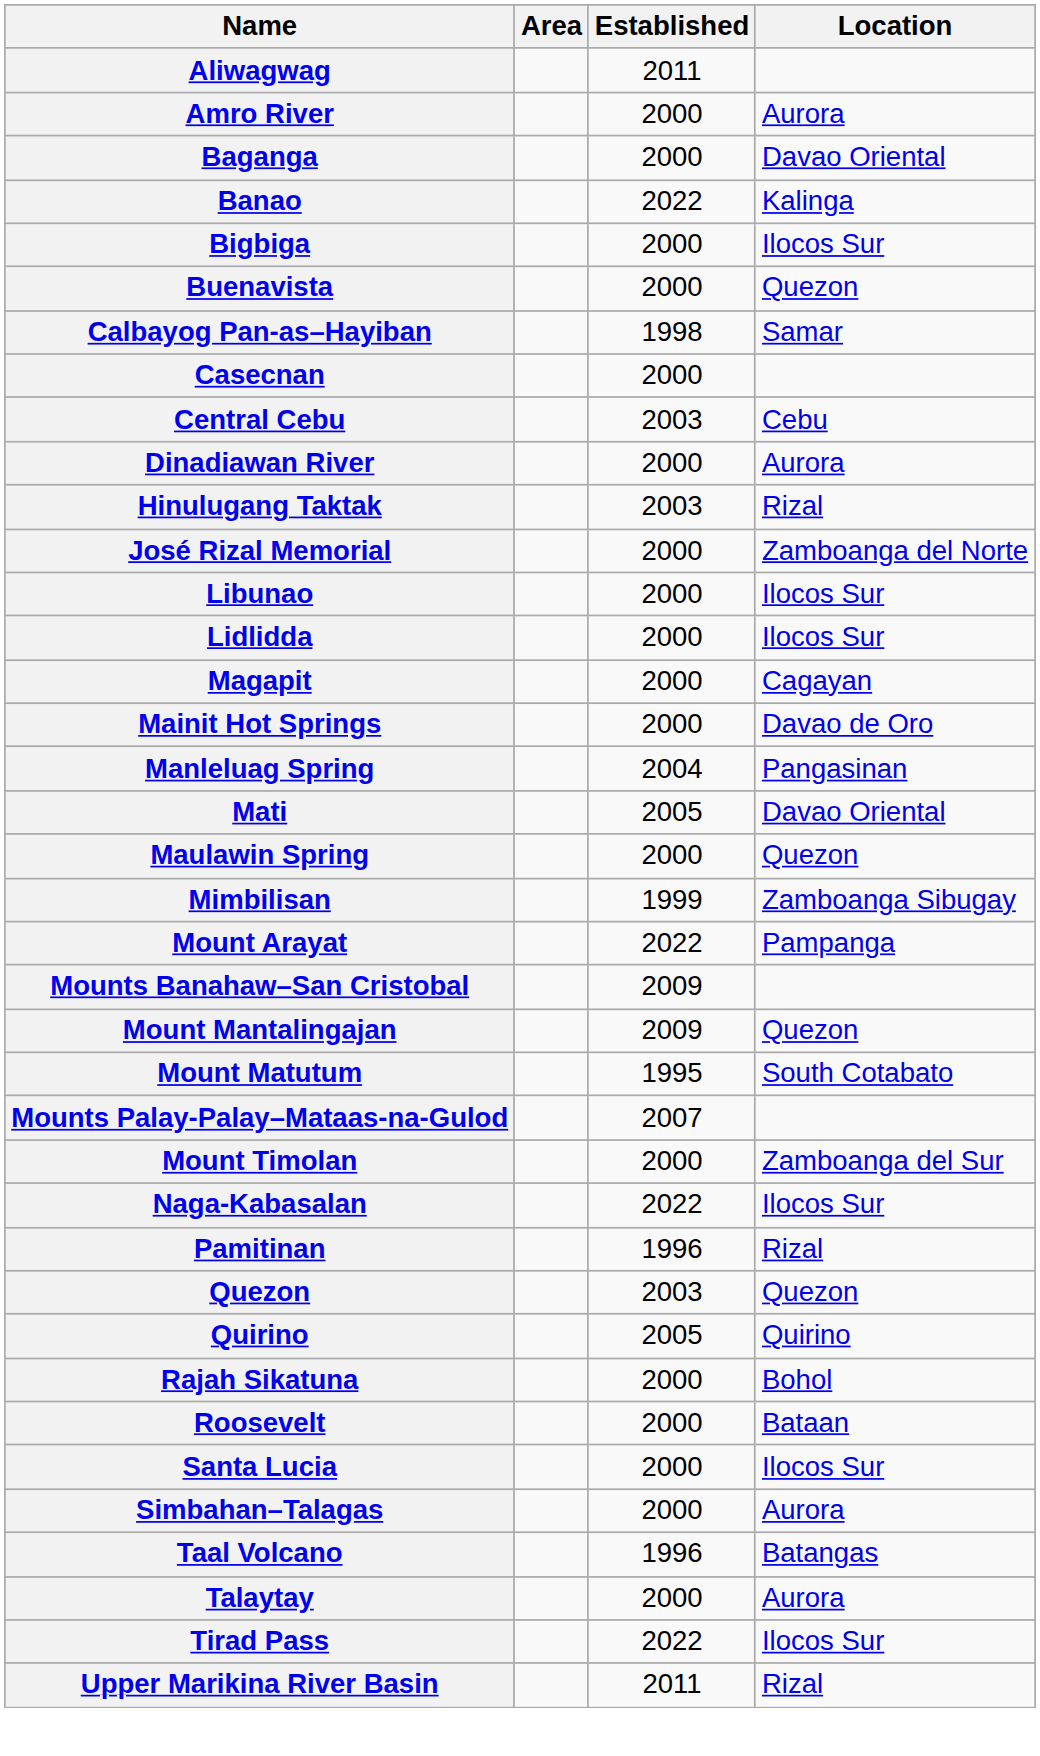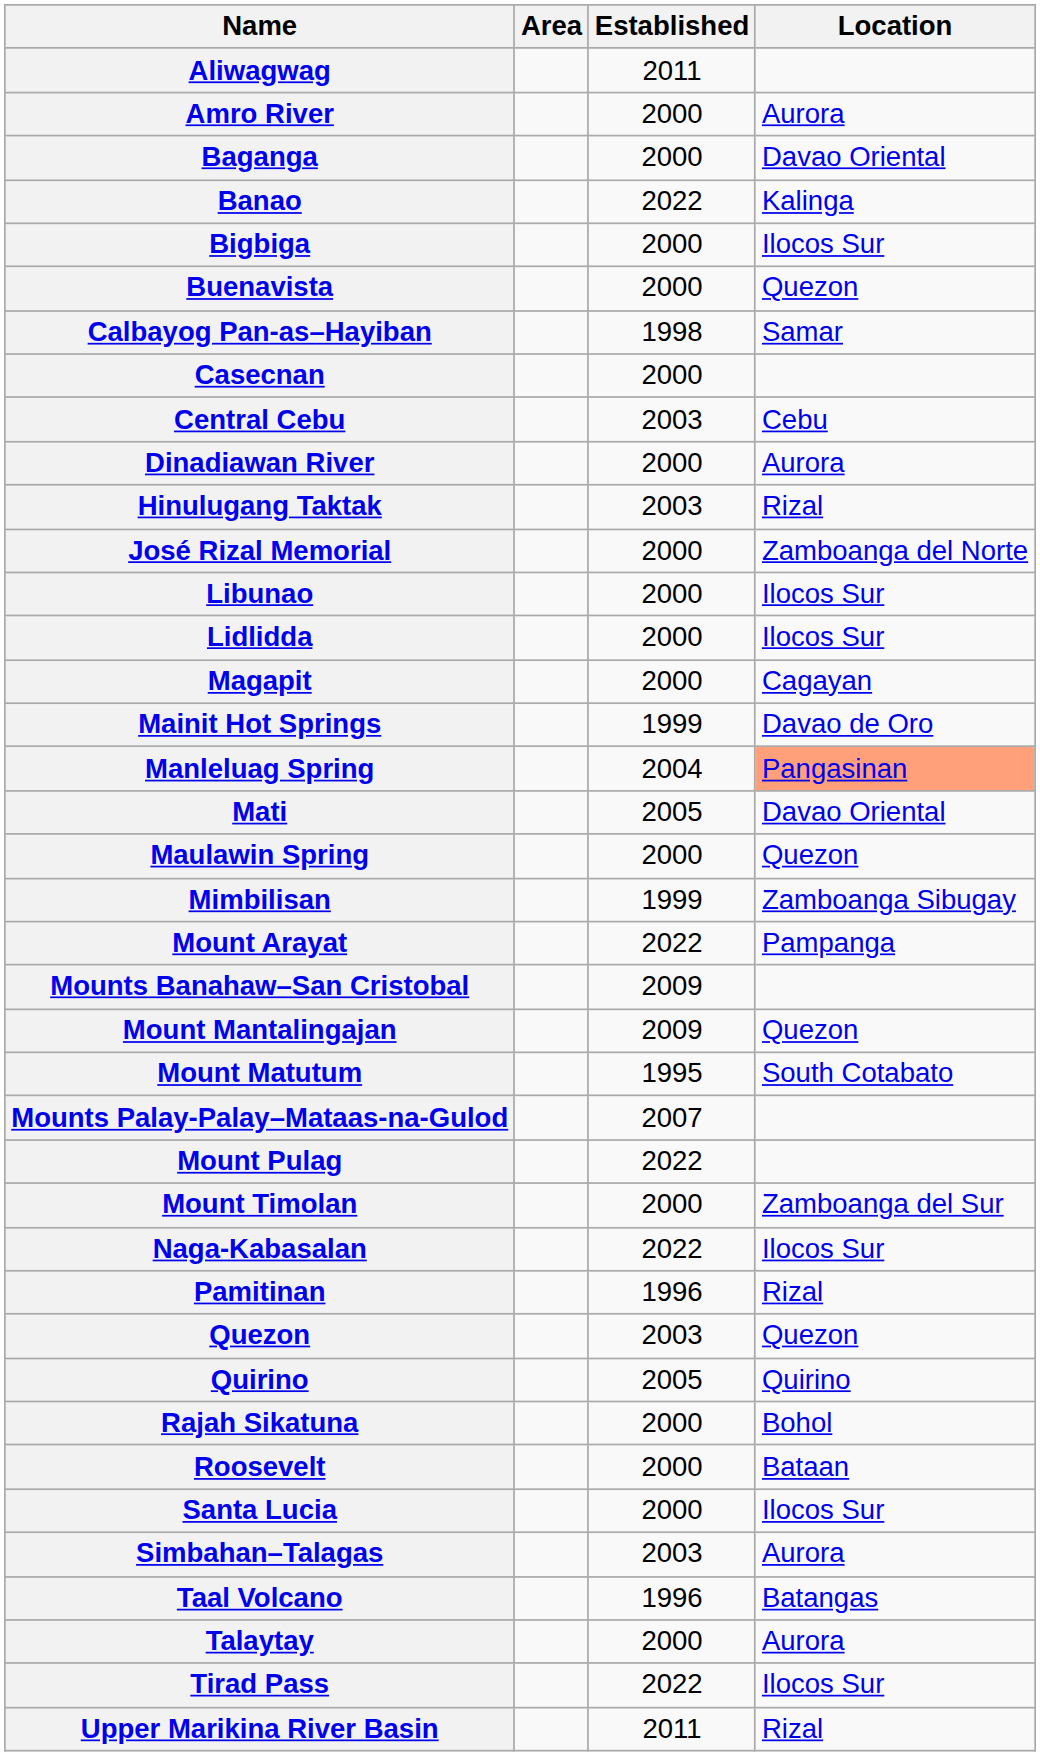 <table class="wikitable sortable plainrowheaders toptextcells" style="text-align:center;">
 <tr>
 <th scope="col">Name</th>
 <th scope="col">Area</th>
 <th scope="col">Established</th>
 <th scope="col">Location</th>
 </tr>
 <tr>
 <th scope="row"><a href='#'>Aliwagwag</a></th>
 <td style="text-align:right;"></td>
 <td>2011</td>
 <td style="text-align:left;"></td>
 </tr>
 <tr>
 <th scope="row"><a href='#'>Amro River</a></th>
 <td style="text-align:right;"></td>
 <td>2000</td>
 <td style="text-align:left;"><a href='#'>Aurora</a></td>
 </tr>
 <tr>
 <th scope="row"><a href='#'>Baganga</a></th>
 <td style="text-align:right;"></td>
 <td>2000</td>
 <td style="text-align:left;"><a href='#'>Davao Oriental</a></td>
 </tr>
 <tr>
 <th scope="row"><a href='#'>Banao</a></th>
 <td style="text-align:right;"></td>
 <td>2022</td>
 <td style="text-align:left;"><a href='#'>Kalinga</a></td>
 </tr>
 <tr>
 <th scope="row"><a href='#'>Bigbiga</a></th>
 <td style="text-align:right;"></td>
 <td>2000</td>
 <td style="text-align:left;"><a href='#'>Ilocos Sur</a></td>
 </tr>
 <tr>
 <th scope="row"><a href='#'>Buenavista</a></th>
 <td style="text-align:right;"></td>
 <td>2000</td>
 <td style="text-align:left;"><a href='#'>Quezon</a></td>
 </tr>
 <tr>
 <th scope="row"><a href='#'>Calbayog Pan-as–Hayiban</a></th>
 <td style="text-align:right;"></td>
 <td>1998</td>
 <td style="text-align:left;"><a href='#'>Samar</a></td>
 </tr>
 <tr>
 <th scope="row"><a href='#'>Casecnan</a></th>
 <td style="text-align:right;"></td>
 <td>2000</td>
 <td style="text-align:left;"></td>
 </tr>
 <tr>
 <th scope="row"><a href='#'>Central Cebu</a></th>
 <td style="text-align:right;"></td>
 <td>2003</td>
 <td style="text-align:left;"><a href='#'>Cebu</a></td>
 </tr>
 <tr>
 <th scope="row"><a href='#'>Dinadiawan River</a></th>
 <td style="text-align:right;"></td>
 <td>2000</td>
 <td style="text-align:left;"><a href='#'>Aurora</a></td>
 </tr>
 <tr>
 <th scope="row"><a href='#'>Hinulugang Taktak</a></th>
 <td style="text-align:right;"></td>
 <td>2003</td>
 <td style="text-align:left;"><a href='#'>Rizal</a></td>
 </tr>
 <tr>
 <th scope="row"><a href='#'>José Rizal Memorial</a></th>
 <td style="text-align:right;"></td>
 <td>2000</td>
 <td style="text-align:left;"><a href='#'>Zamboanga del Norte</a></td>
 </tr>
 <tr>
 <th scope="row"><a href='#'>Libunao</a></th>
 <td style="text-align:right;"></td>
 <td>2000</td>
 <td style="text-align:left;"><a href='#'>Ilocos Sur</a></td>
 </tr>
 <tr>
 <th scope="row"><a href='#'>Lidlidda</a></th>
 <td style="text-align:right;"></td>
 <td>2000</td>
 <td style="text-align:left;"><a href='#'>Ilocos Sur</a></td>
 </tr>
 <tr>
 <th scope="row"><a href='#'>Magapit</a></th>
 <td style="text-align:right;"></td>
 <td>2000</td>
 <td style="text-align:left;"><a href='#'>Cagayan</a></td>
 </tr>
 <tr>
 <th scope="row"><a href='#'>Mainit Hot Springs</a></th>
 <td style="text-align:right;"></td>
-<td>2000</td>
+<td>1999</td>
 <td style="text-align:left;"><a href='#'>Davao de Oro</a></td>
 </tr>
 <tr>
 <th scope="row"><a href='#'>Manleluag Spring</a></th>
 <td style="text-align:right;"></td>
 <td>2004</td>
-<td style="text-align:left;"><a href='#'>Pangasinan</a></td>
+<td style="background: lightsalmon; text-align:left;"><a href='#'>Pangasinan</a></td>
 </tr>
 <tr>
 <th scope="row"><a href='#'>Mati</a></th>
 <td style="text-align:right;"></td>
 <td>2005</td>
 <td style="text-align:left;"><a href='#'>Davao Oriental</a></td>
 </tr>
 <tr>
 <th scope="row"><a href='#'>Maulawin Spring</a></th>
 <td style="text-align:right;"></td>
 <td>2000</td>
 <td style="text-align:left;"><a href='#'>Quezon</a></td>
 </tr>
 <tr>
 <th scope="row"><a href='#'>Mimbilisan</a></th>
 <td style="text-align:right;"></td>
 <td>1999</td>
 <td style="text-align:left;"><a href='#'>Zamboanga Sibugay</a></td>
 </tr>
 <tr>
 <th scope="row"><a href='#'>Mount Arayat</a></th>
 <td style="text-align:right;"></td>
 <td>2022</td>
 <td style="text-align:left;"><a href='#'>Pampanga</a></td>
 </tr>
 <tr>
 <th scope="row"><a href='#'>Mounts Banahaw–San Cristobal</a></th>
 <td style="text-align:right;"></td>
 <td>2009</td>
 <td style="text-align:left;"></td>
 </tr>
 <tr>
 <th scope="row"><a href='#'>Mount Mantalingajan</a></th>
 <td style="text-align:right;"></td>
 <td>2009</td>
 <td style="text-align:left;"><a href='#'>Quezon</a></td>
 </tr>
 <tr>
 <th scope="row"><a href='#'>Mount Matutum</a></th>
 <td style="text-align:right;"></td>
 <td>1995</td>
 <td style="text-align:left;"><a href='#'>South Cotabato</a></td>
 </tr>
 <tr>
 <th scope="row"><a href='#'>Mounts Palay-Palay–Mataas-na-Gulod</a></th>
 <td style="text-align:right;"></td>
 <td>2007</td>
+<td style="text-align:left;"></td>
+</tr>
+<tr>
+<th scope="row"><a href='#'>Mount Pulag</a></th>
+<td style="text-align:right;"></td>
+<td>2022</td>
 <td style="text-align:left;"></td>
 </tr>
 <tr>
 <th scope="row"><a href='#'>Mount Timolan</a></th>
 <td style="text-align:right;"></td>
 <td>2000</td>
 <td style="text-align:left;"><a href='#'>Zamboanga del Sur</a></td>
 </tr>
 <tr>
 <th scope="row"><a href='#'>Naga-Kabasalan</a></th>
 <td style="text-align:right;"></td>
 <td>2022</td>
 <td style="text-align:left;"><a href='#'>Ilocos Sur</a></td>
 </tr>
 <tr>
 <th scope="row"><a href='#'>Pamitinan</a></th>
 <td style="text-align:right;"></td>
 <td>1996</td>
 <td style="text-align:left;"><a href='#'>Rizal</a></td>
 </tr>
 <tr>
 <th scope="row"><a href='#'>Quezon</a></th>
 <td style="text-align:right;"></td>
 <td>2003</td>
 <td style="text-align:left;"><a href='#'>Quezon</a></td>
 </tr>
 <tr>
 <th scope="row"><a href='#'>Quirino</a></th>
 <td style="text-align:right;"></td>
 <td>2005</td>
 <td style="text-align:left;"><a href='#'>Quirino</a></td>
 </tr>
 <tr>
 <th scope="row"><a href='#'>Rajah Sikatuna</a></th>
 <td style="text-align:right;"></td>
 <td>2000</td>
 <td style="text-align:left;"><a href='#'>Bohol</a></td>
 </tr>
 <tr>
 <th scope="row"><a href='#'>Roosevelt</a></th>
 <td style="text-align:right;"></td>
 <td>2000</td>
 <td style="text-align:left;"><a href='#'>Bataan</a></td>
 </tr>
 <tr>
 <th scope="row"><a href='#'>Santa Lucia</a></th>
 <td style="text-align:right;"></td>
 <td>2000</td>
 <td style="text-align:left;"><a href='#'>Ilocos Sur</a></td>
 </tr>
 <tr>
 <th scope="row"><a href='#'>Simbahan–Talagas</a></th>
 <td style="text-align:right;"></td>
-<td>2000</td>
+<td>2003</td>
 <td style="text-align:left;"><a href='#'>Aurora</a></td>
 </tr>
 <tr>
 <th scope="row"><a href='#'>Taal Volcano</a></th>
 <td style="text-align:right;"></td>
 <td>1996</td>
 <td style="text-align:left;"><a href='#'>Batangas</a></td>
 </tr>
 <tr>
 <th scope="row"><a href='#'>Talaytay</a></th>
 <td style="text-align:right;"></td>
 <td>2000</td>
 <td style="text-align:left;"><a href='#'>Aurora</a></td>
 </tr>
 <tr>
 <th scope="row"><a href='#'>Tirad Pass</a></th>
 <td style="text-align:right;"></td>
 <td>2022</td>
 <td style="text-align:left;"><a href='#'>Ilocos Sur</a></td>
 </tr>
 <tr>
 <th scope="row"><a href='#'>Upper Marikina River Basin</a></th>
 <td style="text-align:right;"></td>
 <td>2011</td>
 <td style="text-align:left;"><a href='#'>Rizal</a></td>
 </tr>
 </table>
